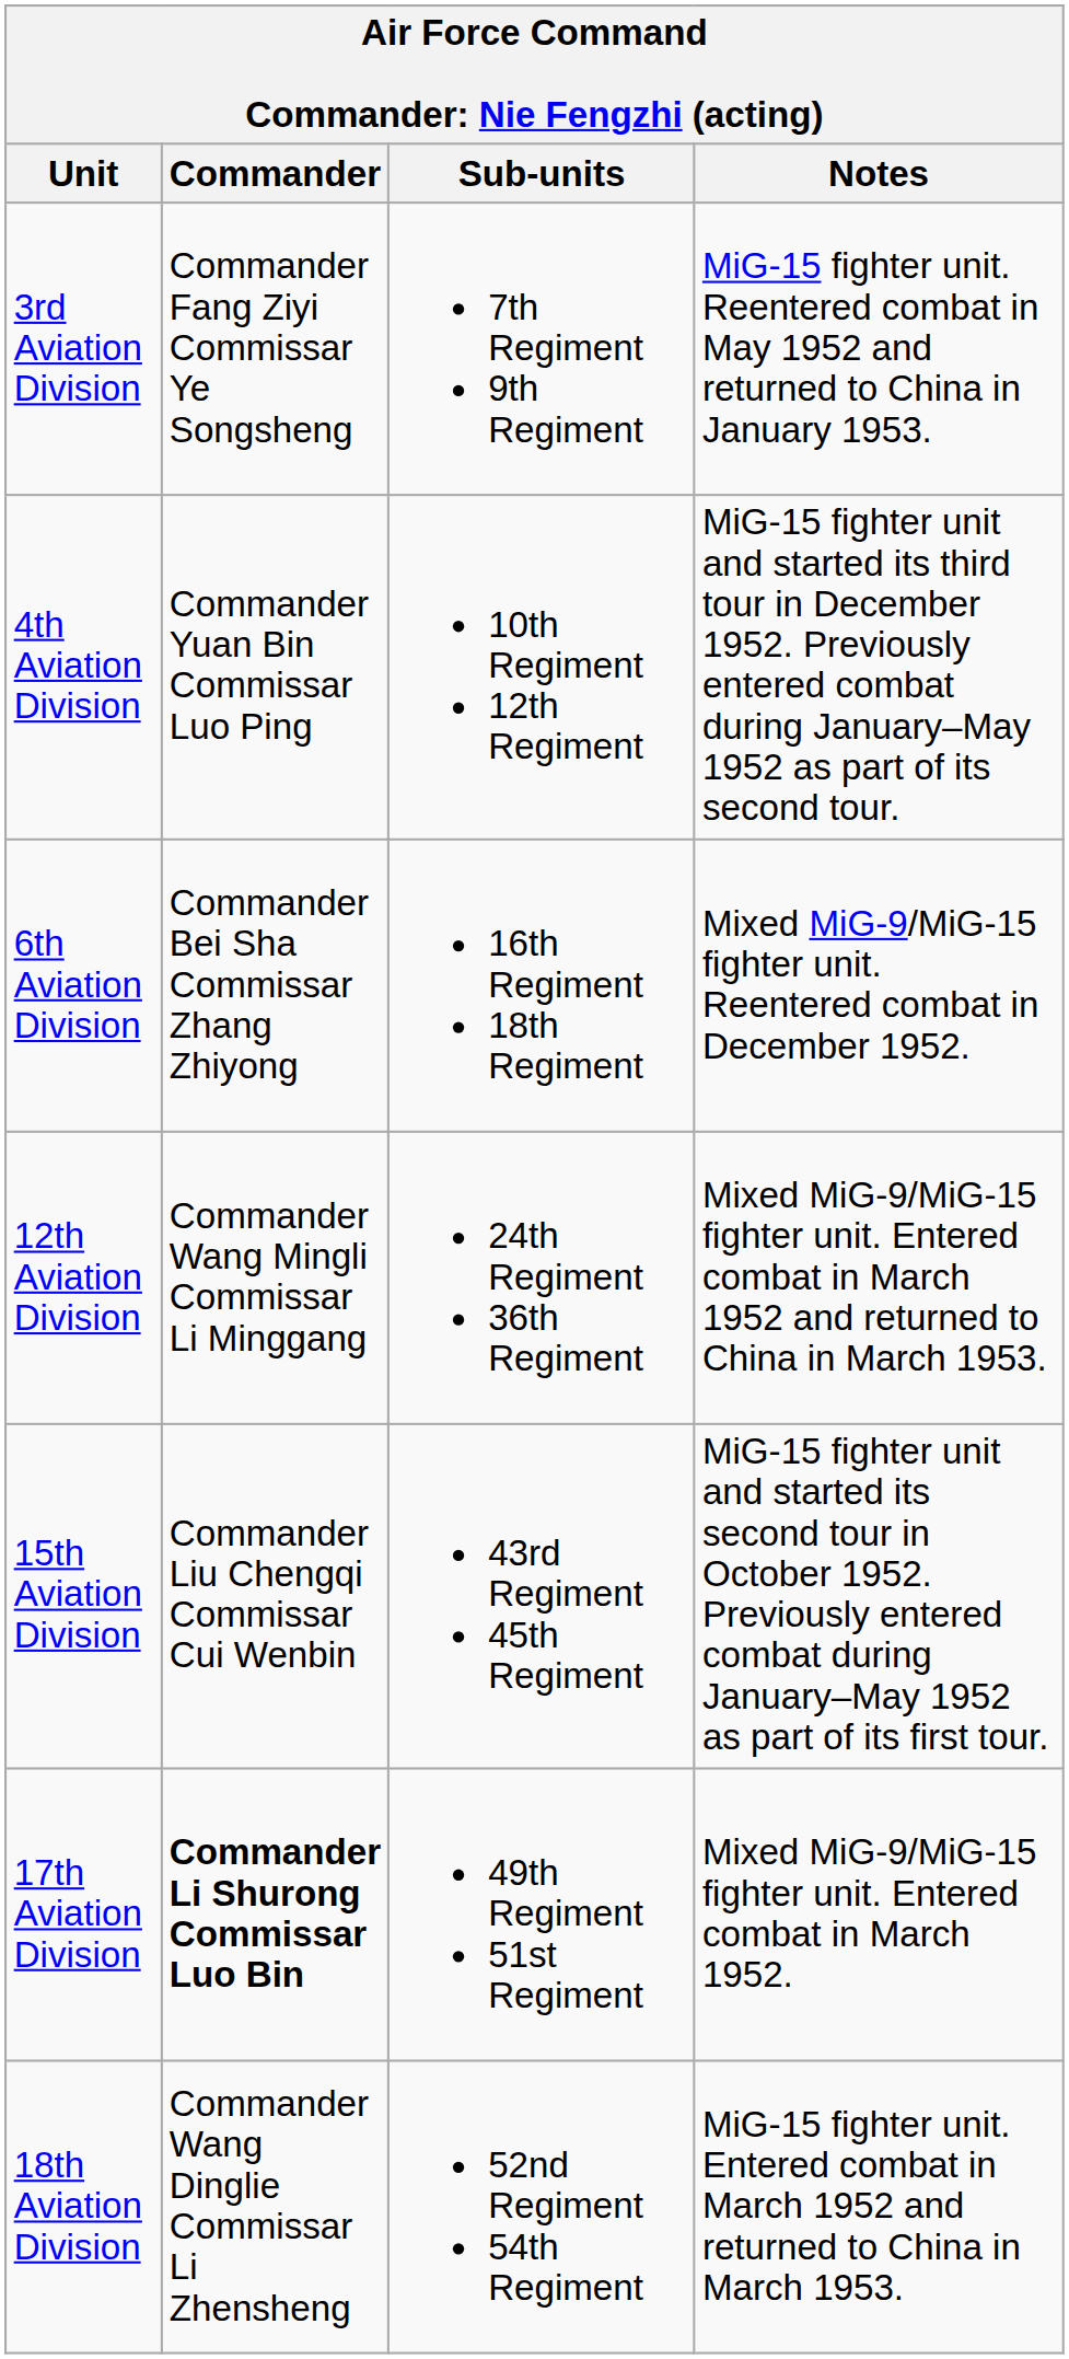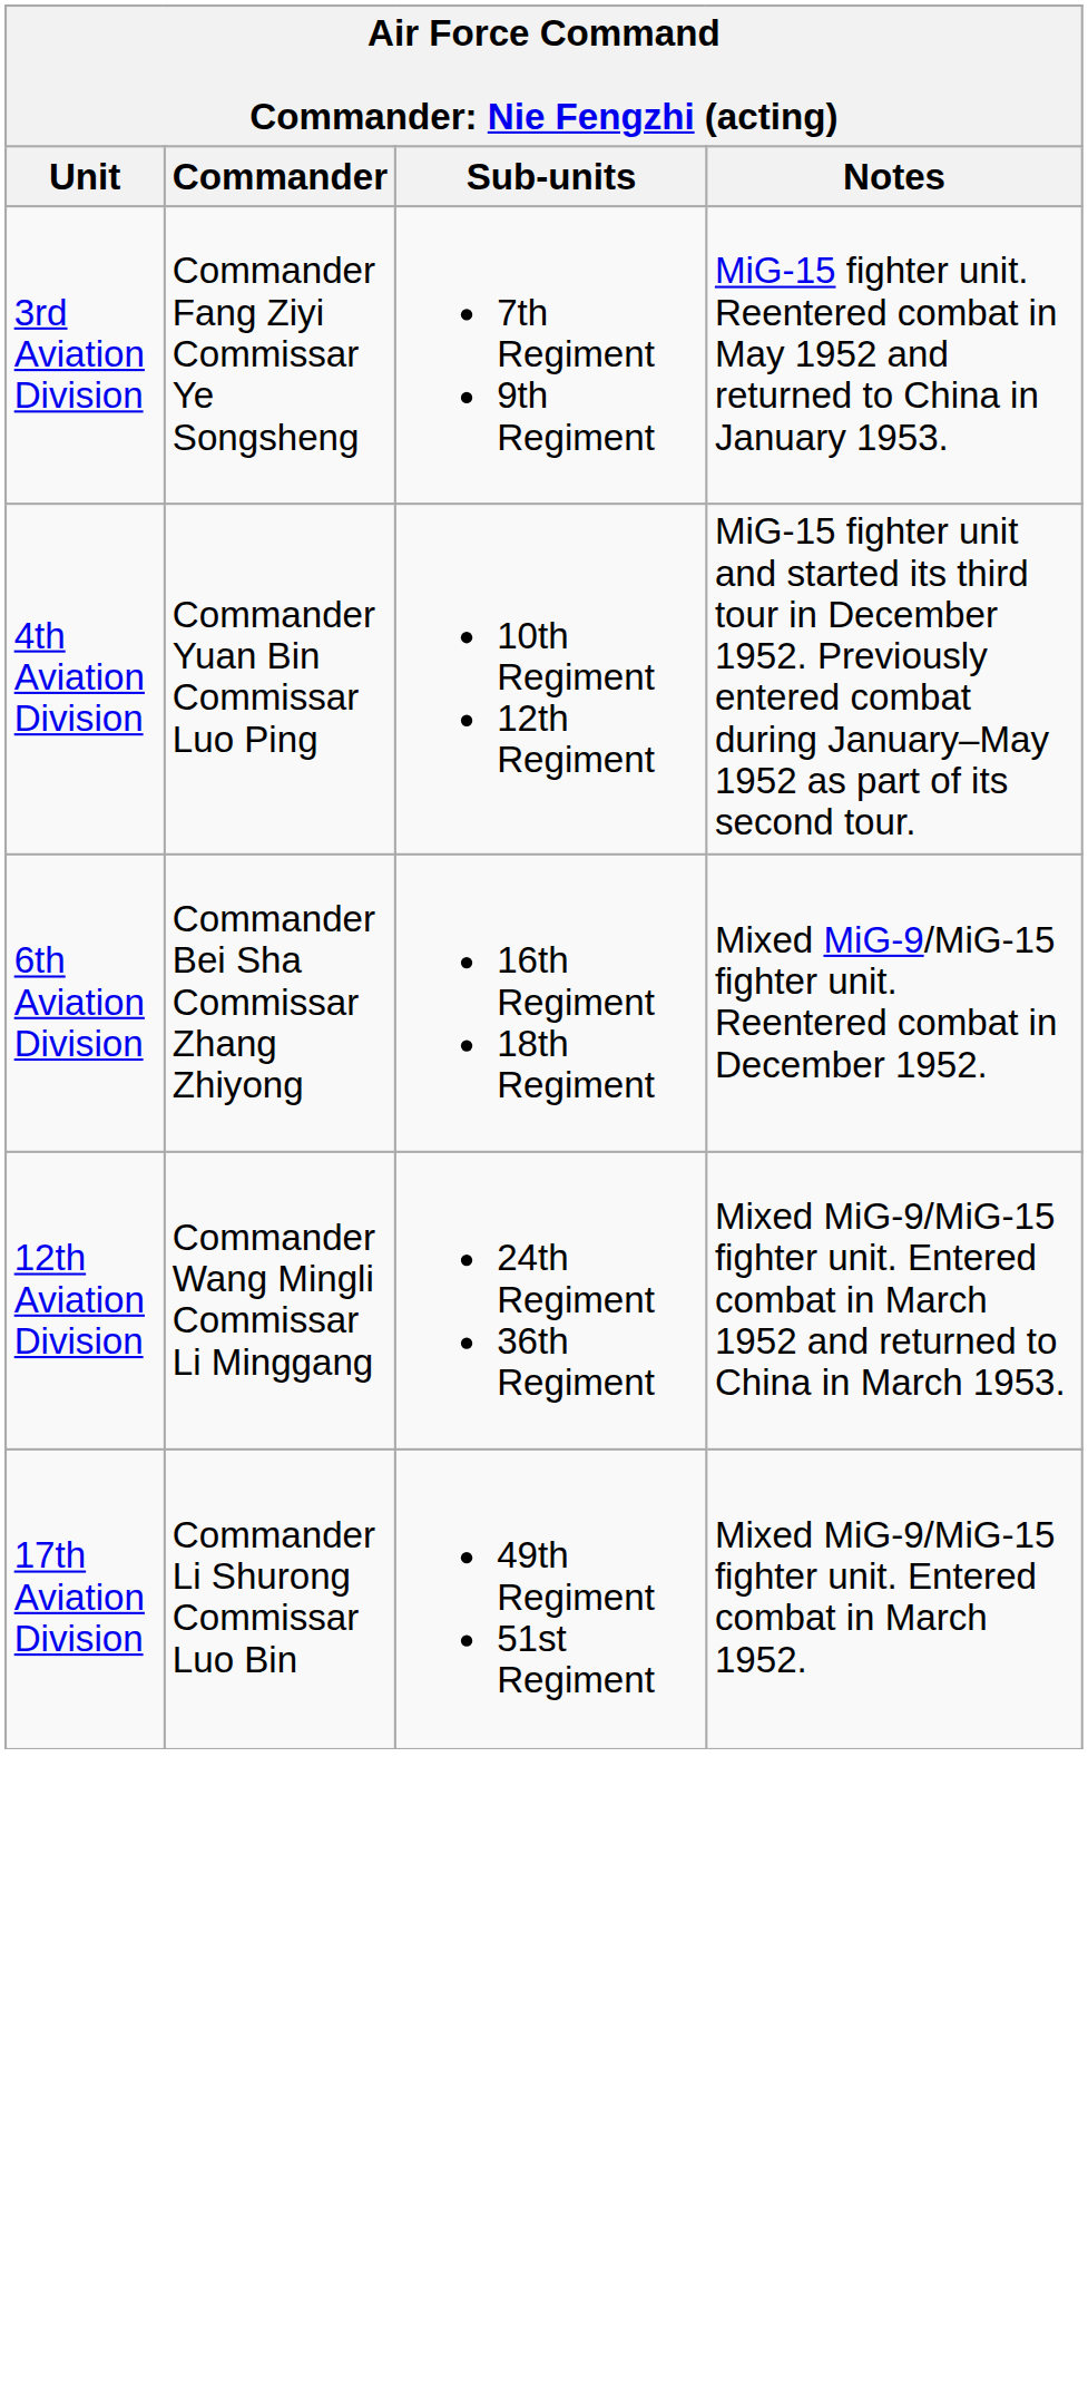 <table class="wikitable" style="width: 75%">
 <tr>
 <th colspan="4" align= center> Air Force Command<br><br>Commander: <a href='#'>Nie Fengzhi</a> (acting)<br></th>
 </tr>
 <tr>
 <th width=15%; align= center>Unit</th>
 <th width=15%; align= center>Commander</th>
 <th width=30%; align= center>Sub-units</th>
 <th width=40%; align= center>Notes</th>
 </tr>
 <tr>
 <td><a href='#'>3rd Aviation Division</a></td>
 <td>Commander Fang Ziyi<br>Commissar Ye Songsheng</td>
 <td><br><ul><li>7th Regiment</li><li>9th Regiment</li></ul></td>
 <td><a href='#'>MiG-15</a> fighter unit. Reentered combat in May 1952 and returned to China in January 1953.</td>
 </tr>
 <tr>
 <td><a href='#'>4th Aviation Division</a></td>
 <td>Commander Yuan Bin<br>Commissar Luo Ping</td>
 <td><br><ul><li>10th Regiment</li><li>12th Regiment</li></ul></td>
 <td>MiG-15 fighter unit and started its third tour in December 1952. Previously entered combat during January–May 1952 as part of its second tour.</td>
 </tr>
 <tr>
 <td><a href='#'>6th Aviation Division</a></td>
 <td>Commander Bei Sha<br>Commissar Zhang Zhiyong</td>
 <td><br><ul><li>16th Regiment</li><li>18th Regiment</li></ul></td>
 <td>Mixed <a href='#'>MiG-9</a>/MiG-15 fighter unit. Reentered combat in December 1952.</td>
 </tr>
 <tr>
 <td><a href='#'>12th Aviation Division</a></td>
 <td>Commander Wang Mingli<br>Commissar Li Minggang</td>
 <td><br><ul><li>24th Regiment</li><li>36th Regiment</li></ul></td>
 <td>Mixed MiG-9/MiG-15 fighter unit. Entered combat in March 1952 and returned to China in March 1953.</td>
 </tr>
 <tr>
-<td><a href='#'>15th Aviation Division</a></td>
-<td>Commander Liu Chengqi<br>Commissar Cui Wenbin</td>
-<td><br><ul><li>43rd Regiment</li><li>45th Regiment</li></ul></td>
-<td>MiG-15 fighter unit and started its second tour in October 1952. Previously entered combat during January–May 1952 as part of its first tour.</td>
-</tr>
-<tr>
 <td><a href='#'>17th Aviation Division</a></td>
-<td><strong>Commander Li Shurong<br>Commissar Luo Bin</strong></td>
+<td>Commander Li Shurong<br>Commissar Luo Bin</td>
 <td><br><ul><li>49th Regiment</li><li>51st Regiment</li></ul></td>
 <td>Mixed MiG-9/MiG-15 fighter unit. Entered combat in March 1952.</td>
 </tr>
-<tr>
-<td><a href='#'>18th Aviation Division</a></td>
-<td>Commander Wang Dinglie<br>Commissar Li Zhensheng</td>
-<td><br><ul><li>52nd Regiment</li><li>54th Regiment</li></ul></td>
-<td>MiG-15 fighter unit. Entered combat in March 1952 and returned to China in March 1953.</td>
-</tr>
 </table>
